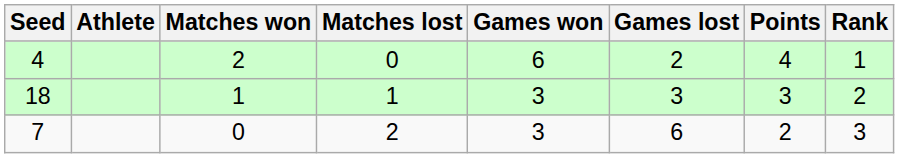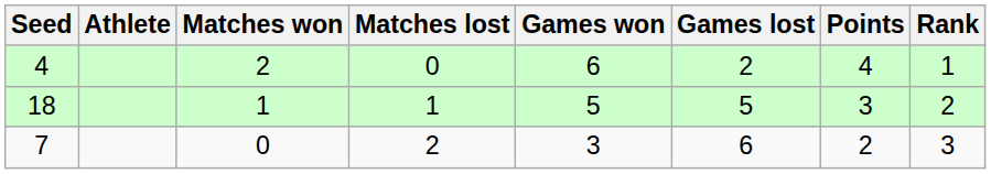 <table class="wikitable">
 <tr>
 <th>Seed</th>
 <th>Athlete</th>
 <th>Matches won</th>
 <th>Matches lost</th>
 <th>Games won</th>
 <th>Games lost</th>
 <th>Points</th>
 <th>Rank</th>
 </tr>
 <tr bgcolor="#ccffcc">
 <td align="center">4</td>
 <td></td>
 <td align="center">2</td>
 <td align="center">0</td>
 <td align="center">6</td>
 <td align="center">2</td>
 <td align="center">4</td>
 <td align="center">1</td>
 </tr>
 <tr bgcolor="#ccffcc">
 <td align="center">18</td>
 <td></td>
 <td align="center">1</td>
 <td align="center">1</td>
-<td align="center">3</td>
-<td align="center">3</td>
+<td align="center">5</td>
+<td align="center">5</td>
 <td align="center">3</td>
 <td align="center">2</td>
 </tr>
 <tr>
 <td align="center">7</td>
 <td></td>
 <td align="center">0</td>
 <td align="center">2</td>
 <td align="center">3</td>
 <td align="center">6</td>
 <td align="center">2</td>
 <td align="center">3</td>
 </tr>
 </table>
